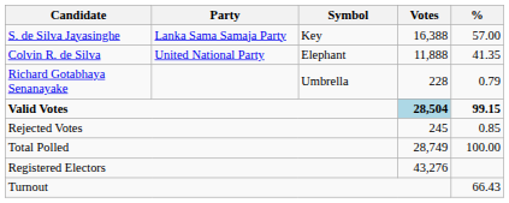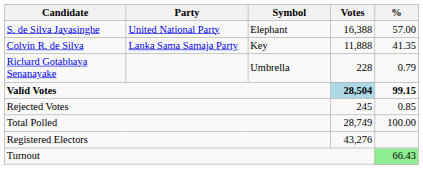 <table class="wikitable" border="1" style="text-align:right;">
 <tr>
 <th align=left width="180">Candidate</th>
 <th align=left width="180">Party</th>
 <th align=left width="120">Symbol</th>
 <th align=left width="60">Votes</th>
 <th align=left width="60">%</th>
 </tr>
 <tr>
 <td align=left><a href='#'>S. de Silva Jayasinghe</a></td>
-<td align=left><a href='#'>Lanka Sama Samaja Party</a></td>
-<td align=left>Key</td>
+<td align=left><a href='#'>United National Party</a></td>
+<td align=left>Elephant</td>
 <td>16,388</td>
 <td>57.00</td>
 </tr>
 <tr>
 <td align=left><a href='#'>Colvin R. de Silva</a></td>
-<td align=left><a href='#'>United National Party</a></td>
-<td align=left>Elephant</td>
+<td align=left><a href='#'>Lanka Sama Samaja Party</a></td>
+<td align=left>Key</td>
 <td>11,888</td>
 <td>41.35</td>
 </tr>
 <tr>
 <td align=left><a href='#'>Richard Gotabhaya Senanayake</a></td>
 <td></td>
 <td align=left>Umbrella</td>
 <td>228</td>
 <td>0.79</td>
 </tr>
 <tr>
 <td align=left colspan=3><strong>Valid Votes</strong></td>
 <td style="background: lightblue;"><strong>28,504</strong></td>
 <td><strong>99.15</strong></td>
 </tr>
 <tr>
 <td align=left colspan=3>Rejected Votes</td>
 <td>245</td>
 <td>0.85</td>
 </tr>
 <tr>
 <td align=left colspan=3>Total Polled</td>
 <td>28,749</td>
 <td>100.00</td>
 </tr>
 <tr>
 <td align=left colspan=3>Registered Electors</td>
 <td>43,276</td>
 <td></td>
 </tr>
 <tr>
 <td align=left colspan=4>Turnout</td>
-<td>66.43</td>
+<td style="background: lightgreen;">66.43</td>
 </tr>
 </table>
